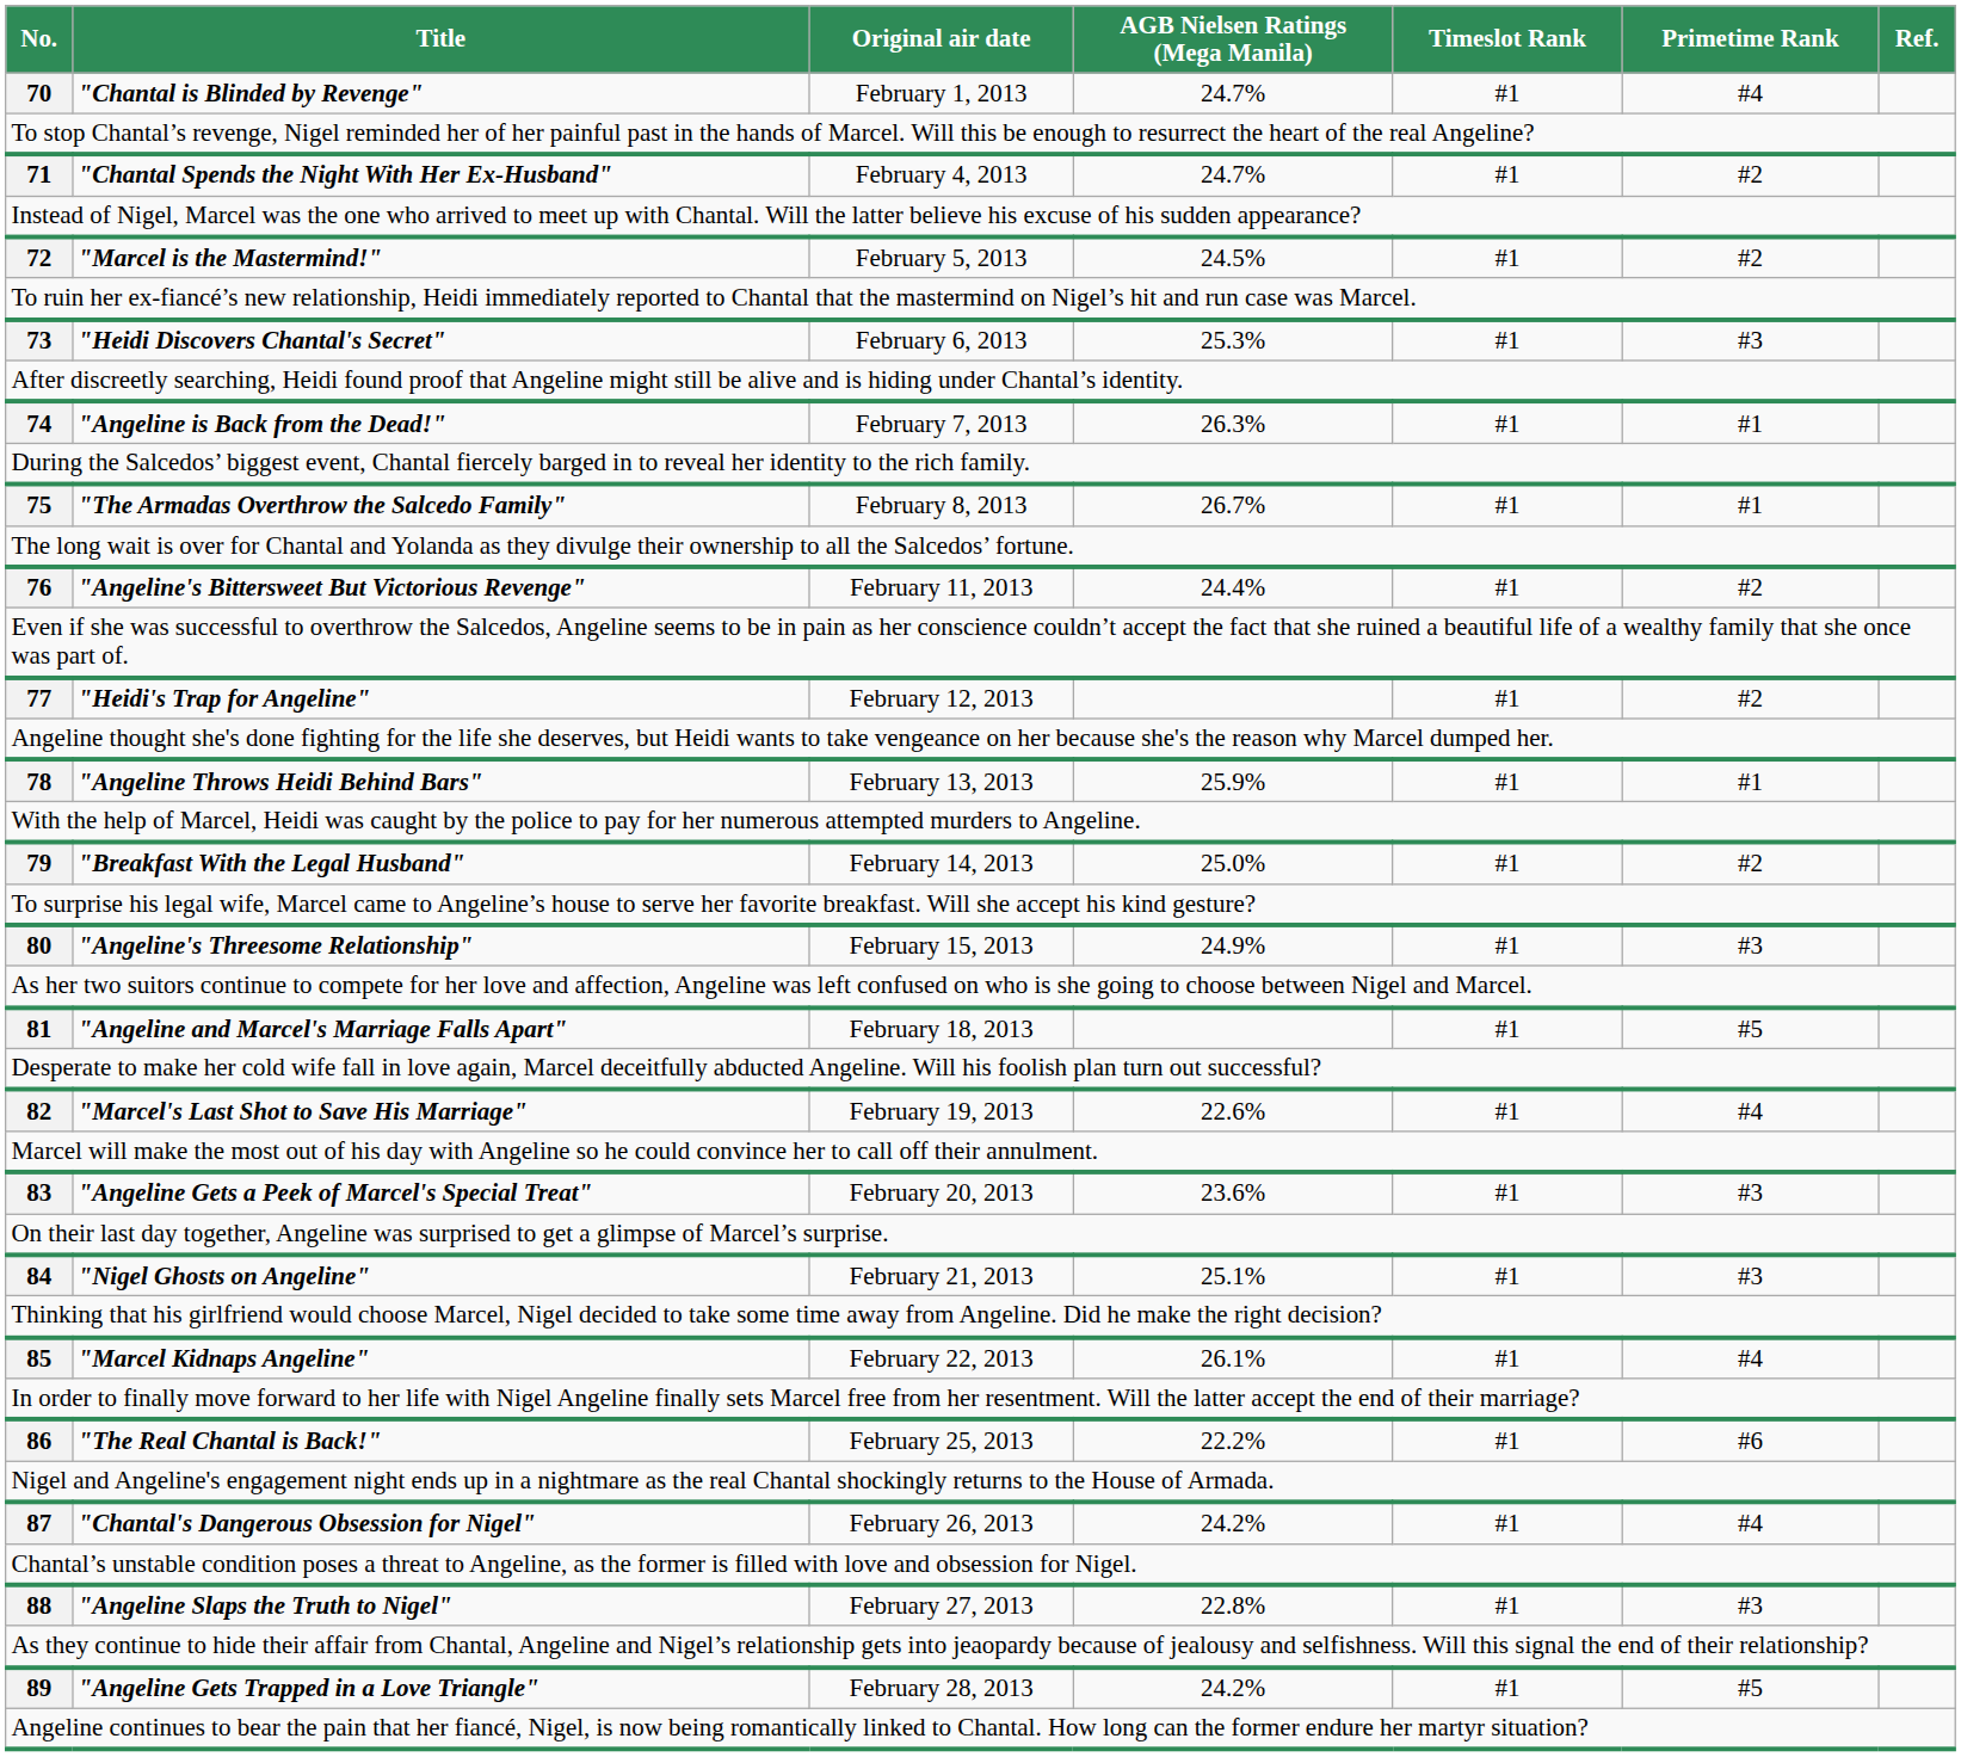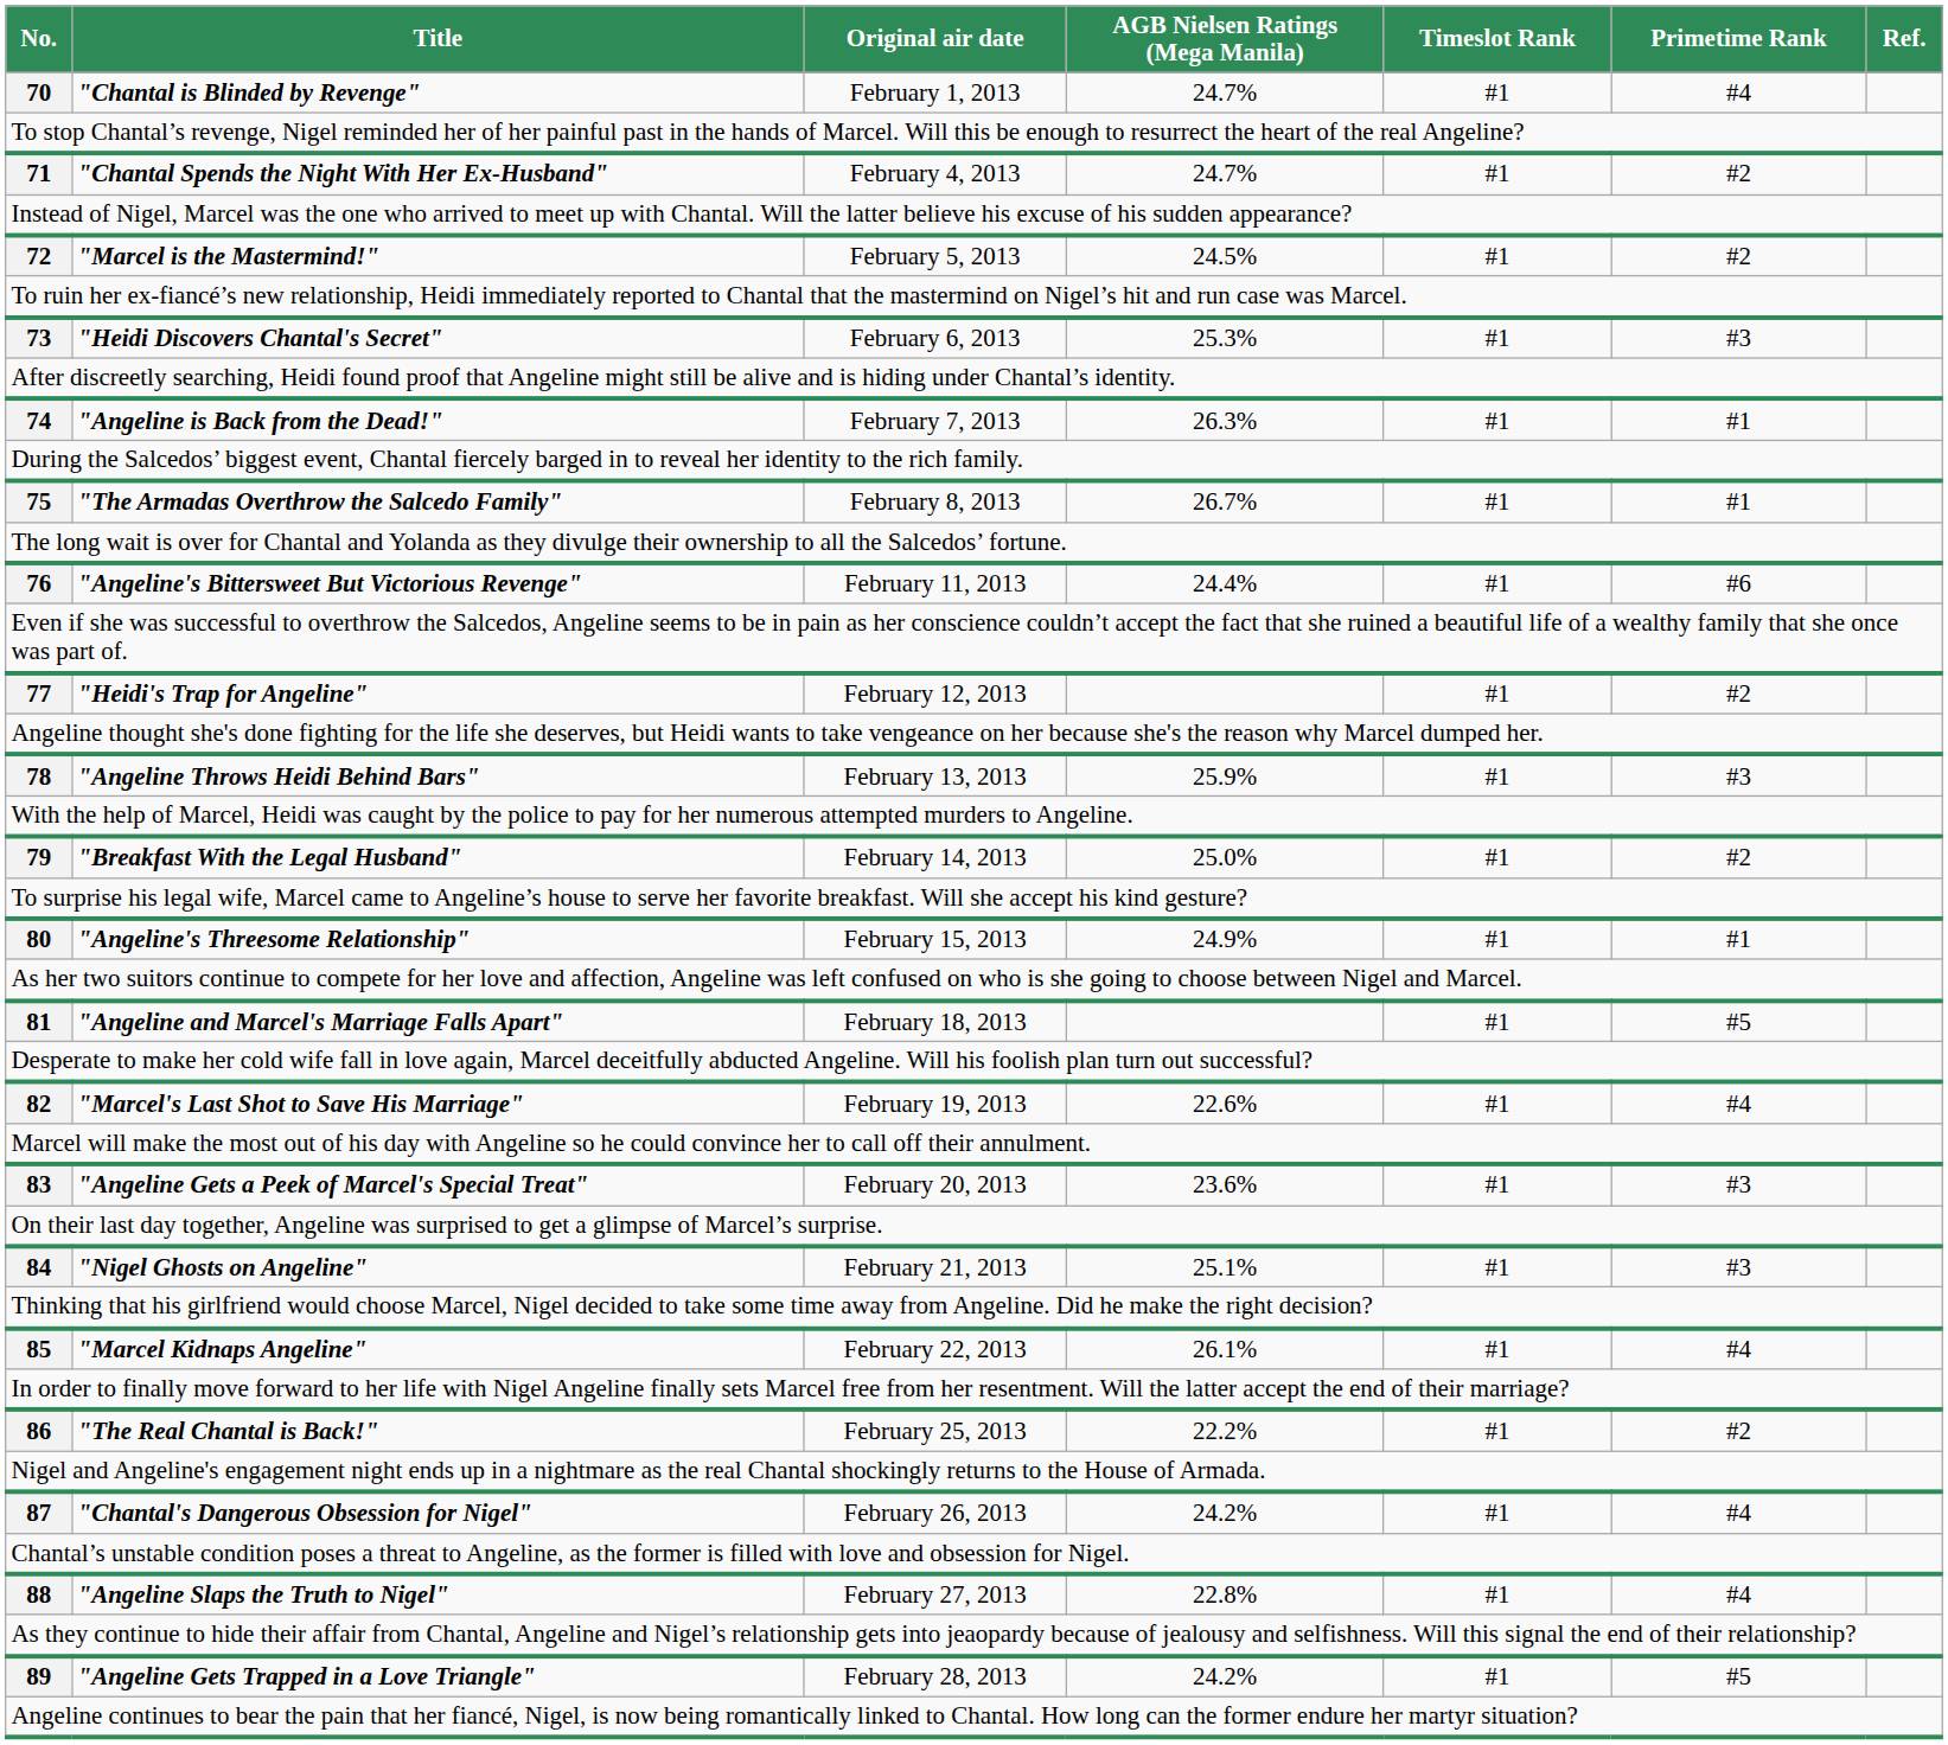 <table class="wikitable" style="text-align:center">
 <tr>
 <th style="background:#2E8B57; color:#ffffff">No.</th>
 <th style="background:#2E8B57; color:#ffffff">Title</th>
 <th style="background:#2E8B57; color:#ffffff">Original air date</th>
 <th style="background:#2E8B57; color:#ffffff">AGB Nielsen Ratings<br>(Mega Manila)</th>
 <th style="background:#2E8B57; color:#ffffff">Timeslot Rank</th>
 <th style="background:#2E8B57; color:#ffffff">Primetime Rank</th>
 <th style="background:#2E8B57; color:#ffffff">Ref.</th>
 </tr>
 <tr>
 <th>70</th>
 <td align="left"><strong><em>"Chantal is Blinded by Revenge"</em></strong></td>
 <td>February 1, 2013</td>
 <td>24.7%</td>
 <td>#1</td>
 <td>#4</td>
 <td></td>
 </tr>
 <tr>
 <td colspan = "7" style="text-align: left; border-bottom: 3px solid #2E8B57;">To stop Chantal’s revenge, Nigel reminded her of her painful past in the hands of Marcel. Will this be enough to resurrect the heart of the real Angeline?</td>
 </tr>
 <tr>
 <th>71</th>
 <td align="left"><strong><em>"Chantal Spends the Night With Her Ex-Husband"</em></strong></td>
 <td>February 4, 2013</td>
 <td>24.7%</td>
 <td>#1</td>
 <td>#2</td>
 <td></td>
 </tr>
 <tr>
 <td colspan = "7" style="text-align: left; border-bottom: 3px solid #2E8B57;">Instead of Nigel, Marcel was the one who arrived to meet up with Chantal. Will the latter believe his excuse of his sudden appearance?</td>
 </tr>
 <tr>
 <th>72</th>
 <td align="left"><strong><em>"Marcel is the Mastermind!"</em></strong></td>
 <td>February 5, 2013</td>
 <td>24.5%</td>
 <td>#1</td>
 <td>#2</td>
 <td></td>
 </tr>
 <tr>
 <td colspan = "7" style="text-align: left; border-bottom: 3px solid #2E8B57;">To ruin her ex-fiancé’s new relationship, Heidi immediately reported to Chantal that the mastermind on Nigel’s hit and run case was Marcel.</td>
 </tr>
 <tr>
 <th>73</th>
 <td align="left"><strong><em>"Heidi Discovers Chantal's Secret"</em></strong></td>
 <td>February 6, 2013</td>
 <td>25.3%</td>
 <td>#1</td>
 <td>#3</td>
 <td></td>
 </tr>
 <tr>
 <td colspan = "7" style="text-align: left; border-bottom: 3px solid #2E8B57;">After discreetly searching, Heidi found proof that Angeline might still be alive and is hiding under Chantal’s identity.</td>
 </tr>
 <tr>
 <th>74</th>
 <td align="left"><strong><em>"Angeline is Back from the Dead!"</em></strong></td>
 <td>February 7, 2013</td>
 <td>26.3%</td>
 <td>#1</td>
 <td>#1</td>
 <td></td>
 </tr>
 <tr>
 <td colspan = "7" style="text-align: left; border-bottom: 3px solid #2E8B57;">During the Salcedos’ biggest event, Chantal fiercely barged in to reveal her identity to the rich family.</td>
 </tr>
 <tr>
 <th>75</th>
 <td align="left"><strong><em>"The Armadas Overthrow the Salcedo Family"</em></strong></td>
 <td>February 8, 2013</td>
 <td>26.7%</td>
 <td>#1</td>
 <td>#1</td>
 <td></td>
 </tr>
 <tr>
 <td colspan = "7" style="text-align: left; border-bottom: 3px solid #2E8B57;">The long wait is over for Chantal and Yolanda as they divulge their ownership to all the Salcedos’ fortune.</td>
 </tr>
 <tr>
 <th>76</th>
 <td align="left"><strong><em>"Angeline's Bittersweet But Victorious Revenge"</em></strong></td>
 <td>February 11, 2013</td>
 <td>24.4%</td>
 <td>#1</td>
-<td>#2</td>
+<td>#6</td>
 <td></td>
 </tr>
 <tr>
 <td colspan = "7" style="text-align: left; border-bottom: 3px solid #2E8B57;">Even if she was successful to overthrow the Salcedos, Angeline seems to be in pain as her conscience couldn’t accept the fact that she ruined a beautiful life of a wealthy family that she once was part of.</td>
 </tr>
 <tr>
 <th>77</th>
 <td align="left"><strong><em>"Heidi's Trap for Angeline"</em></strong></td>
 <td>February 12, 2013</td>
 <td></td>
 <td>#1</td>
 <td>#2</td>
 <td></td>
 </tr>
 <tr>
 <td colspan = "7" style="text-align: left; border-bottom: 3px solid #2E8B57;">Angeline thought she's done fighting for the life she deserves, but Heidi wants to take vengeance on her because she's the reason why Marcel dumped her.</td>
 </tr>
 <tr>
 <th>78</th>
 <td align="left"><strong><em>"Angeline Throws Heidi Behind Bars"</em></strong></td>
 <td>February 13, 2013</td>
 <td>25.9%</td>
 <td>#1</td>
-<td>#1</td>
+<td>#3</td>
 <td></td>
 </tr>
 <tr>
 <td colspan = "7" style="text-align: left; border-bottom: 3px solid #2E8B57;">With the help of Marcel, Heidi was caught by the police to pay for her numerous attempted murders to Angeline.</td>
 </tr>
 <tr>
 <th>79</th>
 <td align="left"><strong><em>"Breakfast With the Legal Husband"</em></strong></td>
 <td>February 14, 2013</td>
 <td>25.0%</td>
 <td>#1</td>
 <td>#2</td>
 <td></td>
 </tr>
 <tr>
 <td colspan = "7" style="text-align: left; border-bottom: 3px solid #2E8B57;">To surprise his legal wife, Marcel came to Angeline’s house to serve her favorite breakfast. Will she accept his kind gesture?</td>
 </tr>
 <tr>
 <th>80</th>
 <td align="left"><strong><em>"Angeline's Threesome Relationship"</em></strong></td>
 <td>February 15, 2013</td>
 <td>24.9%</td>
 <td>#1</td>
-<td>#3</td>
+<td>#1</td>
 <td></td>
 </tr>
 <tr>
 <td colspan = "7" style="text-align: left; border-bottom: 3px solid #2E8B57;">As her two suitors continue to compete for her love and affection, Angeline was left confused on who is she going to choose between Nigel and Marcel.</td>
 </tr>
 <tr>
 <th>81</th>
 <td align="left"><strong><em>"Angeline and Marcel's Marriage Falls Apart"</em></strong></td>
 <td>February 18, 2013</td>
 <td></td>
 <td>#1</td>
 <td>#5</td>
 <td></td>
 </tr>
 <tr>
 <td colspan = "7" style="text-align: left; border-bottom: 3px solid #2E8B57;">Desperate to make her cold wife fall in love again, Marcel deceitfully abducted Angeline. Will his foolish plan turn out successful?</td>
 </tr>
 <tr>
 <th>82</th>
 <td align="left"><strong><em>"Marcel's Last Shot to Save His Marriage"</em></strong></td>
 <td>February 19, 2013</td>
 <td>22.6%</td>
 <td>#1</td>
 <td>#4</td>
 <td></td>
 </tr>
 <tr>
 <td colspan = "7" style="text-align: left; border-bottom: 3px solid #2E8B57;">Marcel will make the most out of his day with Angeline so he could convince her to call off their annulment.</td>
 </tr>
 <tr>
 <th>83</th>
 <td align="left"><strong><em>"Angeline Gets a Peek of Marcel's Special Treat"</em></strong></td>
 <td>February 20, 2013</td>
 <td>23.6%</td>
 <td>#1</td>
 <td>#3</td>
 <td></td>
 </tr>
 <tr>
 <td colspan = "7" style="text-align: left; border-bottom: 3px solid #2E8B57;">On their last day together, Angeline was surprised to get a glimpse of Marcel’s surprise.</td>
 </tr>
 <tr>
 <th>84</th>
 <td align="left"><strong><em>"Nigel Ghosts on Angeline"</em></strong></td>
 <td>February 21, 2013</td>
 <td>25.1%</td>
 <td>#1</td>
 <td>#3</td>
 <td></td>
 </tr>
 <tr>
 <td colspan = "7" style="text-align: left; border-bottom: 3px solid #2E8B57;">Thinking that his girlfriend would choose Marcel, Nigel decided to take some time away from Angeline. Did he make the right decision?</td>
 </tr>
 <tr>
 <th>85</th>
 <td align="left"><strong><em>"Marcel Kidnaps Angeline"</em></strong></td>
 <td>February 22, 2013</td>
 <td>26.1%</td>
 <td>#1</td>
 <td>#4</td>
 <td></td>
 </tr>
 <tr>
 <td colspan = "7" style="text-align: left; border-bottom: 3px solid #2E8B57;">In order to finally move forward to her life with Nigel Angeline finally sets Marcel free from her resentment. Will the latter accept the end of their marriage?</td>
 </tr>
 <tr>
 <th>86</th>
 <td align="left"><strong><em>"The Real Chantal is Back!"</em></strong></td>
 <td>February 25, 2013</td>
 <td>22.2%</td>
 <td>#1</td>
-<td>#6</td>
+<td>#2</td>
 <td></td>
 </tr>
 <tr>
 <td colspan = "7" style="text-align: left; border-bottom: 3px solid #2E8B57;">Nigel and Angeline's engagement night ends up in a nightmare as the real Chantal shockingly returns to the House of Armada.</td>
 </tr>
 <tr>
 <th>87</th>
 <td align="left"><strong><em>"Chantal's Dangerous Obsession for Nigel"</em></strong></td>
 <td>February 26, 2013</td>
 <td>24.2%</td>
 <td>#1</td>
 <td>#4</td>
 <td></td>
 </tr>
 <tr>
 <td colspan = "7" style="text-align: left; border-bottom: 3px solid #2E8B57;">Chantal’s unstable condition poses a threat to Angeline, as the former is filled with love and obsession for Nigel.</td>
 </tr>
 <tr>
 <th>88</th>
 <td align="left"><strong><em>"Angeline Slaps the Truth to Nigel"</em></strong></td>
 <td>February 27, 2013</td>
 <td>22.8%</td>
 <td>#1</td>
-<td>#3</td>
+<td>#4</td>
 <td></td>
 </tr>
 <tr>
 <td colspan = "7" style="text-align: left; border-bottom: 3px solid #2E8B57;">As they continue to hide their affair from Chantal, Angeline and Nigel’s relationship gets into jeaopardy because of jealousy and selfishness. Will this signal the end of their relationship?</td>
 </tr>
 <tr>
 <th>89</th>
 <td align="left"><strong><em>"Angeline Gets Trapped in a Love Triangle"</em></strong></td>
 <td>February 28, 2013</td>
 <td>24.2%</td>
 <td>#1</td>
 <td>#5</td>
 <td></td>
 </tr>
 <tr>
 <td colspan = "7" style="text-align: left; border-bottom: 3px solid #2E8B57;">Angeline continues to bear the pain that her fiancé, Nigel, is now being romantically linked to Chantal. How long can the former endure her martyr situation?</td>
 </tr>
 </table>
